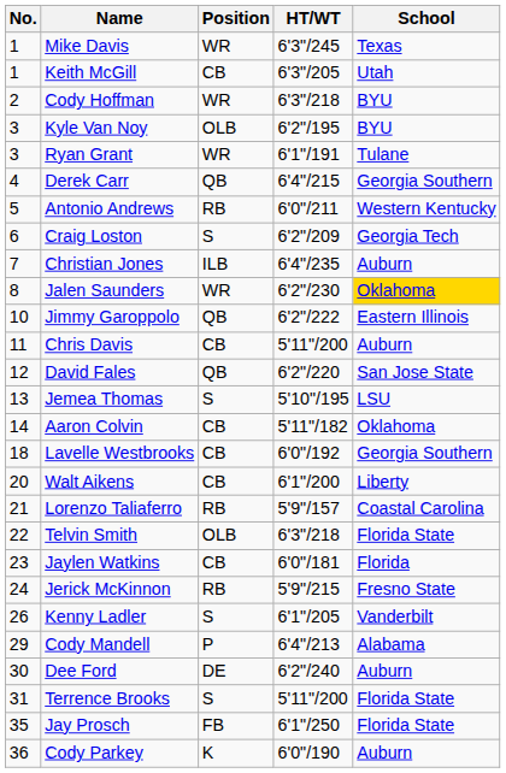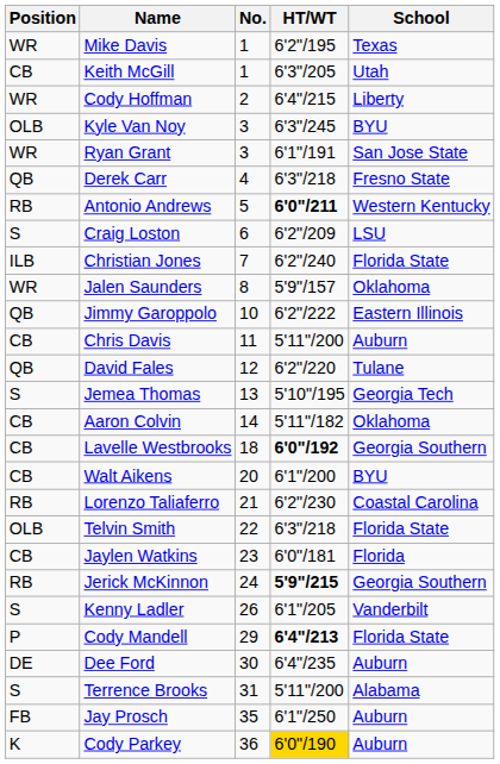 <table class="wikitable sortable">
 <tr>
+<th>Position</th>
+<th>Name</th>
 <th>No.</th>
-<th>Name</th>
-<th>Position</th>
 <th>HT/WT</th>
 <th>School</th>
 </tr>
 <tr>
+<td>WR</td>
+<td><a href='#'>Mike Davis</a></td>
 <td>1</td>
-<td><a href='#'>Mike Davis</a></td>
-<td>WR</td>
-<td>6'3"/245</td>
+<td>6'2"/195</td>
 <td><a href='#'>Texas</a></td>
 </tr>
 <tr>
+<td>CB</td>
+<td><a href='#'>Keith McGill</a></td>
 <td>1</td>
-<td><a href='#'>Keith McGill</a></td>
-<td>CB</td>
 <td>6'3"/205</td>
 <td><a href='#'>Utah</a></td>
 </tr>
 <tr>
+<td>WR</td>
+<td><a href='#'>Cody Hoffman</a></td>
 <td>2</td>
-<td><a href='#'>Cody Hoffman</a></td>
-<td>WR</td>
-<td>6'3"/218</td>
+<td>6'4"/215</td>
+<td><a href='#'>Liberty</a></td>
+</tr>
+<tr>
+<td>OLB</td>
+<td><a href='#'>Kyle Van Noy</a></td>
+<td>3</td>
+<td>6'3"/245</td>
 <td><a href='#'>BYU</a></td>
 </tr>
 <tr>
+<td>WR</td>
+<td><a href='#'>Ryan Grant</a></td>
 <td>3</td>
-<td><a href='#'>Kyle Van Noy</a></td>
-<td>OLB</td>
-<td>6'2"/195</td>
+<td>6'1"/191</td>
+<td><a href='#'>San Jose State</a></td>
+</tr>
+<tr>
+<td>QB</td>
+<td><a href='#'>Derek Carr</a></td>
+<td>4</td>
+<td>6'3"/218</td>
+<td><a href='#'>Fresno State</a></td>
+</tr>
+<tr>
+<td>RB</td>
+<td><a href='#'>Antonio Andrews</a></td>
+<td>5</td>
+<td><strong>6'0"/211</strong></td>
+<td><a href='#'>Western Kentucky</a></td>
+</tr>
+<tr>
+<td>S</td>
+<td><a href='#'>Craig Loston</a></td>
+<td>6</td>
+<td>6'2"/209</td>
+<td><a href='#'>LSU</a></td>
+</tr>
+<tr>
+<td>ILB</td>
+<td><a href='#'>Christian Jones</a></td>
+<td>7</td>
+<td>6'2"/240</td>
+<td><a href='#'>Florida State</a></td>
+</tr>
+<tr>
+<td>WR</td>
+<td><a href='#'>Jalen Saunders</a></td>
+<td>8</td>
+<td>5'9"/157</td>
+<td><a href='#'>Oklahoma</a></td>
+</tr>
+<tr>
+<td>QB</td>
+<td><a href='#'>Jimmy Garoppolo</a></td>
+<td>10</td>
+<td>6'2"/222</td>
+<td><a href='#'>Eastern Illinois</a></td>
+</tr>
+<tr>
+<td>CB</td>
+<td><a href='#'>Chris Davis</a></td>
+<td>11</td>
+<td>5'11"/200</td>
+<td><a href='#'>Auburn</a></td>
+</tr>
+<tr>
+<td>QB</td>
+<td><a href='#'>David Fales</a></td>
+<td>12</td>
+<td>6'2"/220</td>
+<td><a href='#'>Tulane</a></td>
+</tr>
+<tr>
+<td>S</td>
+<td><a href='#'>Jemea Thomas</a></td>
+<td>13</td>
+<td>5'10"/195</td>
+<td><a href='#'>Georgia Tech</a></td>
+</tr>
+<tr>
+<td>CB</td>
+<td><a href='#'>Aaron Colvin</a></td>
+<td>14</td>
+<td>5'11"/182</td>
+<td><a href='#'>Oklahoma</a></td>
+</tr>
+<tr>
+<td>CB</td>
+<td><a href='#'>Lavelle Westbrooks</a></td>
+<td>18</td>
+<td><strong>6'0"/192</strong></td>
+<td><a href='#'>Georgia Southern</a></td>
+</tr>
+<tr>
+<td>CB</td>
+<td><a href='#'>Walt Aikens</a></td>
+<td>20</td>
+<td>6'1"/200</td>
 <td><a href='#'>BYU</a></td>
 </tr>
 <tr>
-<td>3</td>
-<td><a href='#'>Ryan Grant</a></td>
-<td>WR</td>
-<td>6'1"/191</td>
-<td><a href='#'>Tulane</a></td>
+<td>RB</td>
+<td><a href='#'>Lorenzo Taliaferro</a></td>
+<td>21</td>
+<td>6'2"/230</td>
+<td><a href='#'>Coastal Carolina</a></td>
 </tr>
 <tr>
-<td>4</td>
-<td><a href='#'>Derek Carr</a></td>
-<td>QB</td>
-<td>6'4"/215</td>
+<td>OLB</td>
+<td><a href='#'>Telvin Smith</a></td>
+<td>22</td>
+<td>6'3"/218</td>
+<td><a href='#'>Florida State</a></td>
+</tr>
+<tr>
+<td>CB</td>
+<td><a href='#'>Jaylen Watkins</a></td>
+<td>23</td>
+<td>6'0"/181</td>
+<td><a href='#'>Florida</a></td>
+</tr>
+<tr>
+<td>RB</td>
+<td><a href='#'>Jerick McKinnon</a></td>
+<td>24</td>
+<td><strong>5'9"/215</strong></td>
 <td><a href='#'>Georgia Southern</a></td>
 </tr>
 <tr>
-<td>5</td>
-<td><a href='#'>Antonio Andrews</a></td>
-<td>RB</td>
-<td>6'0"/211</td>
-<td><a href='#'>Western Kentucky</a></td>
+<td>S</td>
+<td><a href='#'>Kenny Ladler</a></td>
+<td>26</td>
+<td>6'1"/205</td>
+<td><a href='#'>Vanderbilt</a></td>
 </tr>
 <tr>
-<td>6</td>
-<td><a href='#'>Craig Loston</a></td>
-<td>S</td>
-<td>6'2"/209</td>
-<td><a href='#'>Georgia Tech</a></td>
+<td>P</td>
+<td><a href='#'>Cody Mandell</a></td>
+<td>29</td>
+<td><strong>6'4"/213</strong></td>
+<td><a href='#'>Florida State</a></td>
 </tr>
 <tr>
-<td>7</td>
-<td><a href='#'>Christian Jones</a></td>
-<td>ILB</td>
+<td>DE</td>
+<td><a href='#'>Dee Ford</a></td>
+<td>30</td>
 <td>6'4"/235</td>
 <td><a href='#'>Auburn</a></td>
 </tr>
 <tr>
-<td>8</td>
-<td><a href='#'>Jalen Saunders</a></td>
-<td>WR</td>
-<td>6'2"/230</td>
-<td style="background: gold;"><a href='#'>Oklahoma</a></td>
+<td>S</td>
+<td><a href='#'>Terrence Brooks</a></td>
+<td>31</td>
+<td>5'11"/200</td>
+<td><a href='#'>Alabama</a></td>
 </tr>
 <tr>
-<td>10</td>
-<td><a href='#'>Jimmy Garoppolo</a></td>
-<td>QB</td>
-<td>6'2"/222</td>
-<td><a href='#'>Eastern Illinois</a></td>
-</tr>
-<tr>
-<td>11</td>
-<td><a href='#'>Chris Davis</a></td>
-<td>CB</td>
-<td>5'11"/200</td>
+<td>FB</td>
+<td><a href='#'>Jay Prosch</a></td>
+<td>35</td>
+<td>6'1"/250</td>
 <td><a href='#'>Auburn</a></td>
 </tr>
 <tr>
-<td>12</td>
-<td><a href='#'>David Fales</a></td>
-<td>QB</td>
-<td>6'2"/220</td>
-<td><a href='#'>San Jose State</a></td>
-</tr>
-<tr>
-<td>13</td>
-<td><a href='#'>Jemea Thomas</a></td>
-<td>S</td>
-<td>5'10"/195</td>
-<td><a href='#'>LSU</a></td>
-</tr>
-<tr>
-<td>14</td>
-<td><a href='#'>Aaron Colvin</a></td>
-<td>CB</td>
-<td>5'11"/182</td>
-<td><a href='#'>Oklahoma</a></td>
-</tr>
-<tr>
-<td>18</td>
-<td><a href='#'>Lavelle Westbrooks</a></td>
-<td>CB</td>
-<td>6'0"/192</td>
-<td><a href='#'>Georgia Southern</a></td>
-</tr>
-<tr>
-<td>20</td>
-<td><a href='#'>Walt Aikens</a></td>
-<td>CB</td>
-<td>6'1"/200</td>
-<td><a href='#'>Liberty</a></td>
-</tr>
-<tr>
-<td>21</td>
-<td><a href='#'>Lorenzo Taliaferro</a></td>
-<td>RB</td>
-<td>5'9"/157</td>
-<td><a href='#'>Coastal Carolina</a></td>
-</tr>
-<tr>
-<td>22</td>
-<td><a href='#'>Telvin Smith</a></td>
-<td>OLB</td>
-<td>6'3"/218</td>
-<td><a href='#'>Florida State</a></td>
-</tr>
-<tr>
-<td>23</td>
-<td><a href='#'>Jaylen Watkins</a></td>
-<td>CB</td>
-<td>6'0"/181</td>
-<td><a href='#'>Florida</a></td>
-</tr>
-<tr>
-<td>24</td>
-<td><a href='#'>Jerick McKinnon</a></td>
-<td>RB</td>
-<td>5'9"/215</td>
-<td><a href='#'>Fresno State</a></td>
-</tr>
-<tr>
-<td>26</td>
-<td><a href='#'>Kenny Ladler</a></td>
-<td>S</td>
-<td>6'1"/205</td>
-<td><a href='#'>Vanderbilt</a></td>
-</tr>
-<tr>
-<td>29</td>
-<td><a href='#'>Cody Mandell</a></td>
-<td>P</td>
-<td>6'4"/213</td>
-<td><a href='#'>Alabama</a></td>
-</tr>
-<tr>
-<td>30</td>
-<td><a href='#'>Dee Ford</a></td>
-<td>DE</td>
-<td>6'2"/240</td>
-<td><a href='#'>Auburn</a></td>
-</tr>
-<tr>
-<td>31</td>
-<td><a href='#'>Terrence Brooks</a></td>
-<td>S</td>
-<td>5'11"/200</td>
-<td><a href='#'>Florida State</a></td>
-</tr>
-<tr>
-<td>35</td>
-<td><a href='#'>Jay Prosch</a></td>
-<td>FB</td>
-<td>6'1"/250</td>
-<td><a href='#'>Florida State</a></td>
-</tr>
-<tr>
+<td>K</td>
+<td><a href='#'>Cody Parkey</a></td>
 <td>36</td>
-<td><a href='#'>Cody Parkey</a></td>
-<td>K</td>
-<td>6'0"/190</td>
+<td style="background: gold;">6'0"/190</td>
 <td><a href='#'>Auburn</a></td>
 </tr>
 </table>
